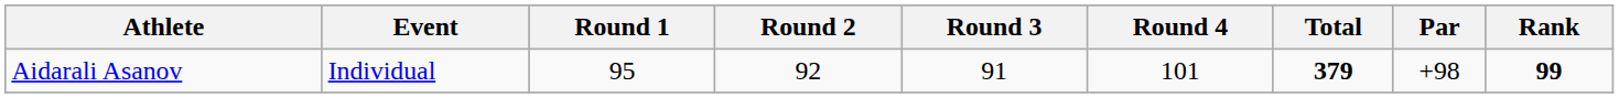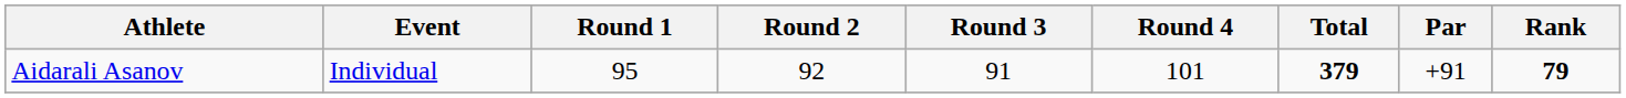 <table class="wikitable" width="70%" style="text-align:left; font-size:90%">
 <tr>
 <th>Athlete</th>
 <th>Event</th>
 <th>Round 1</th>
 <th>Round 2</th>
 <th>Round 3</th>
 <th>Round 4</th>
 <th>Total</th>
 <th>Par</th>
 <th>Rank</th>
 </tr>
 <tr>
 <td><a href='#'>Aidarali Asanov</a></td>
 <td><a href='#'>Individual</a></td>
 <td align=center>95</td>
 <td align=center>92</td>
 <td align=center>91</td>
 <td align=center>101</td>
 <td align=center><strong>379</strong></td>
-<td align=center>+98</td>
-<td align=center><strong>99</strong></td>
+<td align=center>+91</td>
+<td align=center><strong>79</strong></td>
 </tr>
 </table>
